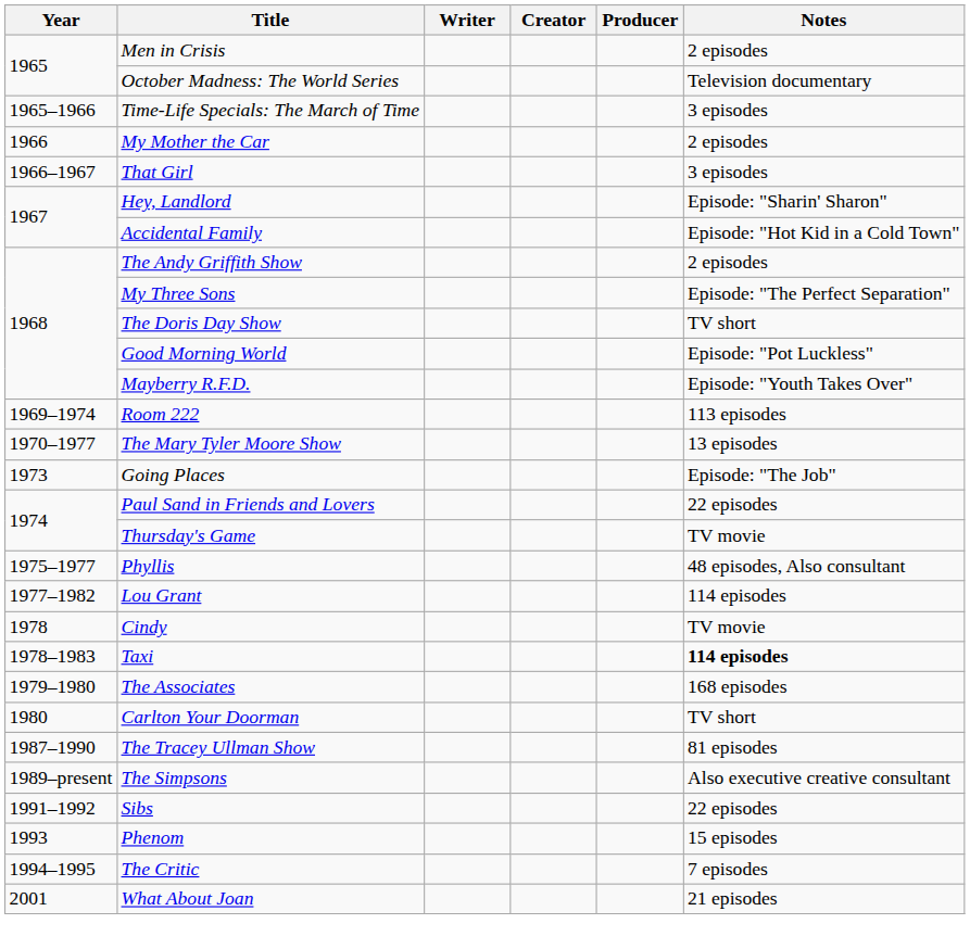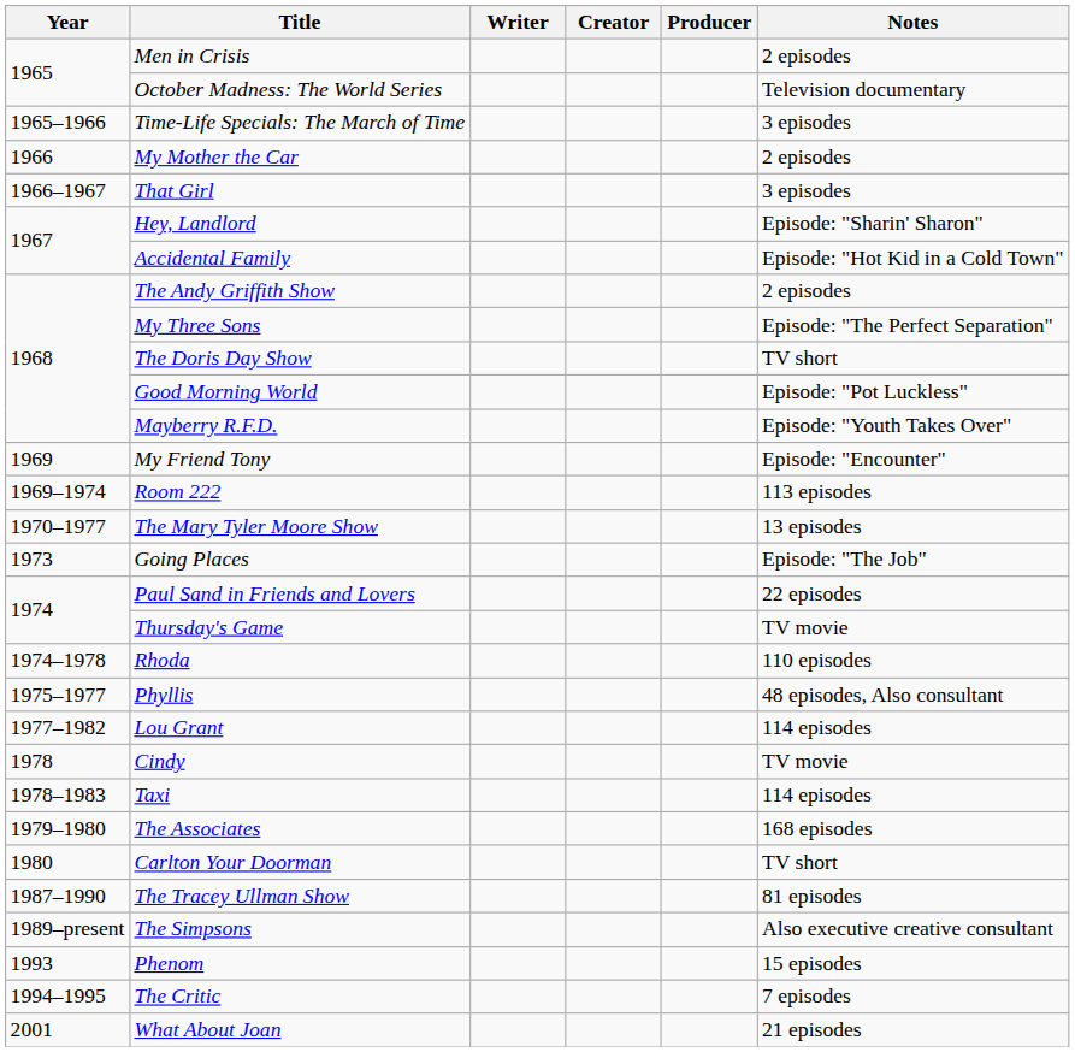 <table class="wikitable">
 <tr>
 <th>Year</th>
 <th>Title</th>
 <th width=65>Writer</th>
 <th width=65>Creator</th>
 <th width=65>Producer</th>
 <th>Notes</th>
 </tr>
 <tr>
 <td rowspan="2">1965</td>
 <td><em>Men in Crisis</em></td>
 <td></td>
 <td></td>
 <td></td>
 <td>2 episodes</td>
 </tr>
 <tr>
 <td><em>October Madness: The World Series</em></td>
 <td></td>
 <td></td>
 <td></td>
 <td>Television documentary</td>
 </tr>
 <tr>
 <td>1965–1966</td>
 <td><em>Time-Life Specials: The March of Time</em></td>
 <td></td>
 <td></td>
 <td></td>
 <td>3 episodes</td>
 </tr>
 <tr>
 <td>1966</td>
 <td><em><a href='#'>My Mother the Car</a></em></td>
 <td></td>
 <td></td>
 <td></td>
 <td>2 episodes</td>
 </tr>
 <tr>
 <td>1966–1967</td>
 <td><em><a href='#'>That Girl</a></em></td>
 <td></td>
 <td></td>
 <td></td>
 <td>3 episodes</td>
 </tr>
 <tr>
 <td rowspan="2">1967</td>
 <td><em><a href='#'>Hey, Landlord</a></em></td>
 <td></td>
 <td></td>
 <td></td>
 <td>Episode: "Sharin' Sharon"</td>
 </tr>
 <tr>
 <td><em><a href='#'>Accidental Family</a></em></td>
 <td></td>
 <td></td>
 <td></td>
 <td>Episode: "Hot Kid in a Cold Town"</td>
 </tr>
 <tr>
 <td rowspan="5">1968</td>
 <td><em><a href='#'>The Andy Griffith Show</a></em></td>
 <td></td>
 <td></td>
 <td></td>
 <td>2 episodes</td>
 </tr>
 <tr>
 <td><em><a href='#'>My Three Sons</a></em></td>
 <td></td>
 <td></td>
 <td></td>
 <td>Episode: "The Perfect Separation"</td>
 </tr>
 <tr>
 <td><em><a href='#'>The Doris Day Show</a></em></td>
 <td></td>
 <td></td>
 <td></td>
 <td>TV short</td>
 </tr>
 <tr>
 <td><em><a href='#'>Good Morning World</a></em></td>
 <td></td>
 <td></td>
 <td></td>
 <td>Episode: "Pot Luckless"</td>
 </tr>
 <tr>
 <td><em><a href='#'>Mayberry R.F.D.</a></em></td>
 <td></td>
 <td></td>
 <td></td>
 <td>Episode: "Youth Takes Over"</td>
 </tr>
 <tr>
+<td>1969</td>
+<td><em>My Friend Tony</em></td>
+<td></td>
+<td></td>
+<td></td>
+<td>Episode: "Encounter"</td>
+</tr>
+<tr>
 <td>1969–1974</td>
 <td><em><a href='#'>Room 222</a></em></td>
 <td></td>
 <td></td>
 <td></td>
 <td>113 episodes</td>
 </tr>
 <tr>
 <td>1970–1977</td>
 <td><em><a href='#'>The Mary Tyler Moore Show</a></em></td>
 <td></td>
 <td></td>
 <td></td>
 <td>13 episodes</td>
 </tr>
 <tr>
 <td>1973</td>
 <td><em>Going Places</em></td>
 <td></td>
 <td></td>
 <td></td>
 <td>Episode: "The Job"</td>
 </tr>
 <tr>
 <td rowspan=2>1974</td>
 <td><em><a href='#'>Paul Sand in Friends and Lovers</a></em></td>
 <td></td>
 <td></td>
 <td></td>
 <td>22 episodes</td>
 </tr>
 <tr>
 <td><em><a href='#'>Thursday's Game</a></em></td>
 <td></td>
 <td></td>
 <td></td>
 <td>TV movie</td>
 </tr>
 <tr>
+<td>1974–1978</td>
+<td><em><a href='#'>Rhoda</a></em></td>
+<td></td>
+<td></td>
+<td></td>
+<td>110 episodes</td>
+</tr>
+<tr>
 <td>1975–1977</td>
 <td><em><a href='#'>Phyllis</a></em></td>
 <td></td>
 <td></td>
 <td></td>
 <td>48 episodes, Also consultant</td>
 </tr>
 <tr>
 <td>1977–1982</td>
 <td><em><a href='#'>Lou Grant</a></em></td>
 <td></td>
 <td></td>
 <td></td>
 <td>114 episodes</td>
 </tr>
 <tr>
 <td>1978</td>
 <td><em><a href='#'>Cindy</a></em></td>
 <td></td>
 <td></td>
 <td></td>
 <td>TV movie</td>
 </tr>
 <tr>
 <td>1978–1983</td>
 <td><em><a href='#'>Taxi</a></em></td>
 <td></td>
 <td></td>
 <td></td>
-<td><strong>114 episodes</strong></td>
+<td>114 episodes</td>
 </tr>
 <tr>
 <td>1979–1980</td>
 <td><em><a href='#'>The Associates</a></em></td>
 <td></td>
 <td></td>
 <td></td>
 <td>168 episodes</td>
 </tr>
 <tr>
 <td>1980</td>
 <td><em><a href='#'>Carlton Your Doorman</a></em></td>
 <td></td>
 <td></td>
 <td></td>
 <td>TV short</td>
 </tr>
 <tr>
 <td>1987–1990</td>
 <td><em><a href='#'>The Tracey Ullman Show</a></em></td>
 <td></td>
 <td></td>
 <td></td>
 <td>81 episodes</td>
 </tr>
 <tr>
 <td>1989–present</td>
 <td><em><a href='#'>The Simpsons</a></em></td>
 <td></td>
 <td></td>
 <td></td>
 <td>Also executive creative consultant</td>
 </tr>
 <tr>
-<td>1991–1992</td>
-<td><em><a href='#'>Sibs</a></em></td>
-<td></td>
-<td></td>
-<td></td>
-<td>22 episodes</td>
-</tr>
-<tr>
 <td>1993</td>
 <td><em><a href='#'>Phenom</a></em></td>
 <td></td>
 <td></td>
 <td></td>
 <td>15 episodes</td>
 </tr>
 <tr>
 <td>1994–1995</td>
 <td><em><a href='#'>The Critic</a></em></td>
 <td></td>
 <td></td>
 <td></td>
 <td>7 episodes</td>
 </tr>
 <tr>
 <td>2001</td>
 <td><em><a href='#'>What About Joan</a></em></td>
 <td></td>
 <td></td>
 <td></td>
 <td>21 episodes</td>
 </tr>
 <tr>
 </tr>
 </table>
